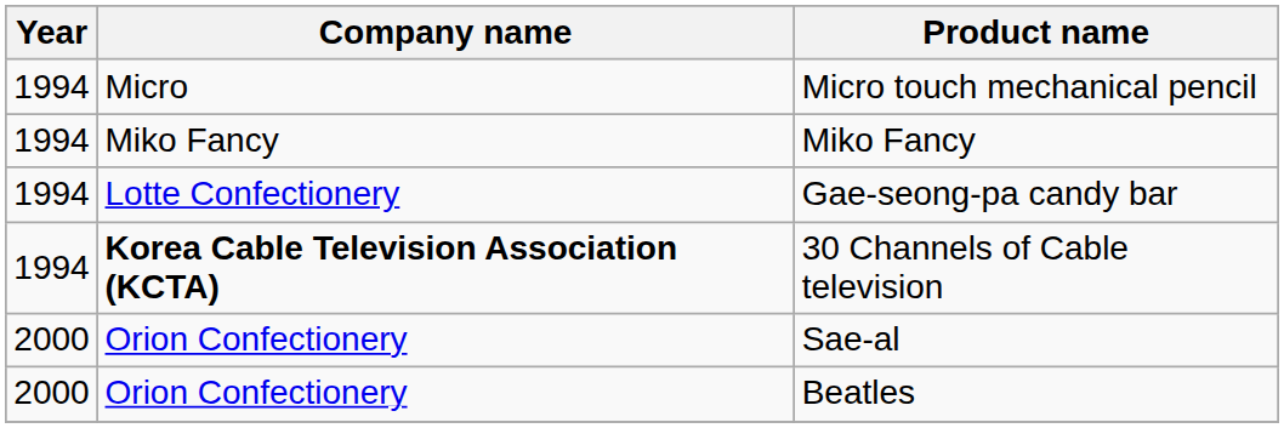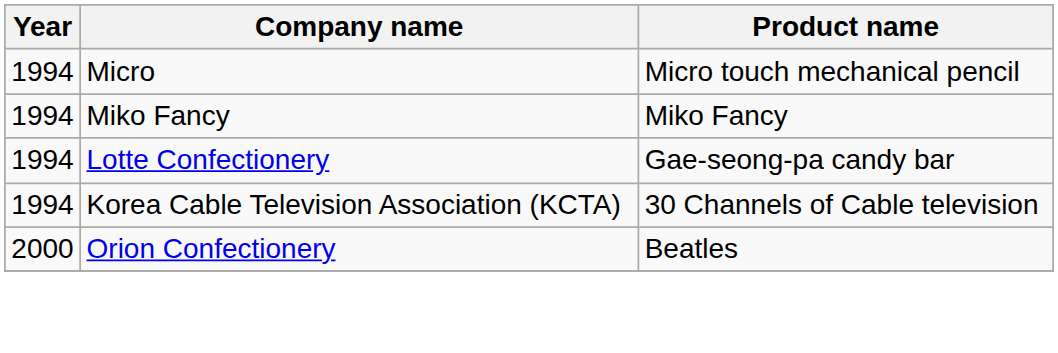 <table class="wikitable" style="width:600px">
 <tr>
 <th width=10>Year</th>
 <th>Company name</th>
 <th>Product name</th>
 </tr>
 <tr>
 <td>1994</td>
 <td>Micro</td>
 <td>Micro touch mechanical pencil</td>
 </tr>
 <tr>
 <td>1994</td>
 <td>Miko Fancy</td>
 <td>Miko Fancy</td>
 </tr>
 <tr>
 <td>1994</td>
 <td><a href='#'>Lotte Confectionery</a></td>
 <td>Gae-seong-pa candy bar</td>
 </tr>
 <tr>
 <td>1994</td>
-<td><strong>Korea Cable Television Association (KCTA)</strong></td>
+<td>Korea Cable Television Association (KCTA)</td>
 <td>30 Channels of Cable television</td>
-</tr>
-<tr>
-<td>2000</td>
-<td><a href='#'>Orion Confectionery</a></td>
-<td>Sae-al</td>
 </tr>
 <tr>
 <td>2000</td>
 <td><a href='#'>Orion Confectionery</a></td>
 <td>Beatles</td>
 </tr>
 <tr>
 </tr>
 </table>
